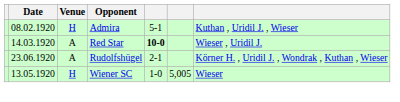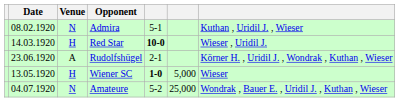 <table class="wikitable" Style="text-align: center">
 <tr>
 <th></th>
 <th>Date</th>
 <th>Venue</th>
 <th>Opponent</th>
 <th></th>
 <th></th>
 <th></th>
 </tr>
 <tr style="background:#cfc">
 <td></td>
 <td>08.02.1920</td>
-<td><a href='#'>H</a></td>
+<td><a href='#'>N</a></td>
 <td align="left"><a href='#'>Admira</a></td>
 <td>5-1</td>
 <td align="right"></td>
 <td align="left"><a href='#'>Kuthan</a>  , <a href='#'>Uridil J.</a>  , <a href='#'>Wieser</a> </td>
 </tr>
 <tr style="background:#cfc">
 <td></td>
 <td>14.03.1920</td>
-<td>A</td>
+<td><a href='#'>H</a></td>
 <td align="left"><a href='#'>Red Star</a></td>
 <td><strong>10-0</strong></td>
 <td align="right"></td>
 <td align="left"><a href='#'>Wieser</a> , <a href='#'>Uridil J.</a> </td>
 </tr>
 <tr style="background:#cfc">
 <td></td>
 <td>23.06.1920</td>
 <td>A</td>
 <td align="left"><a href='#'>Rudolfshügel</a></td>
 <td>2-1</td>
 <td align="right"></td>
 <td align="left"><a href='#'>Körner H.</a>   , <a href='#'>Uridil J.</a>  , <a href='#'>Wondrak</a>  , <a href='#'>Kuthan</a> , <a href='#'>Wieser</a>  </td>
 </tr>
 <tr style="background:#cfc">
 <td></td>
 <td>13.05.1920</td>
 <td><a href='#'>H</a></td>
 <td align="left"><a href='#'>Wiener SC</a></td>
-<td>1-0</td>
-<td align="right">5,005</td>
+<td><strong>1-0</strong></td>
+<td align="right">5,000</td>
 <td align="left"><a href='#'>Wieser</a> </td>
 </tr>
+<tr style="background:#cfc">
+<td></td>
+<td>04.07.1920</td>
+<td><a href='#'>N</a></td>
+<td align="left"><a href='#'>Amateure</a></td>
+<td>5-2</td>
+<td align="right">25,000</td>
+<td align="left"><a href='#'>Wondrak</a> , <a href='#'>Bauer E.</a> , <a href='#'>Uridil J.</a> , <a href='#'>Kuthan</a> , <a href='#'>Wieser</a> </td>
+</tr>
 </table>
